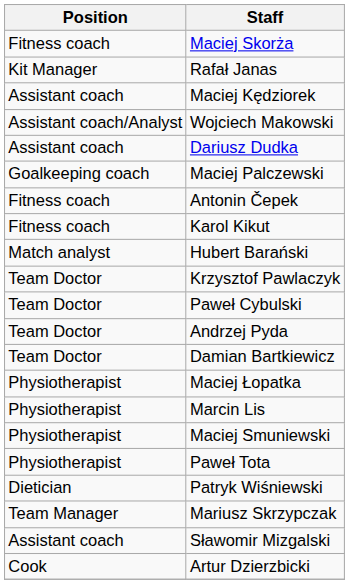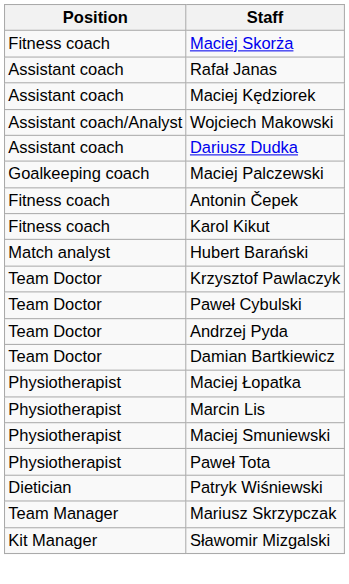 <table class="wikitable">
 <tr>
 <th>Position</th>
 <th>Staff</th>
 </tr>
 <tr>
 <td>Fitness coach</td>
 <td> <a href='#'>Maciej Skorża</a></td>
 </tr>
 <tr>
-<td>Kit Manager</td>
+<td>Assistant coach</td>
 <td> Rafał Janas</td>
 </tr>
 <tr>
 <td>Assistant coach</td>
 <td> Maciej Kędziorek</td>
 </tr>
 <tr>
 <td>Assistant coach/Analyst</td>
 <td> Wojciech Makowski</td>
 </tr>
 <tr>
 <td>Assistant coach</td>
 <td> <a href='#'>Dariusz Dudka</a></td>
 </tr>
 <tr>
 <td>Goalkeeping coach</td>
 <td> Maciej Palczewski</td>
 </tr>
 <tr>
 <td>Fitness coach</td>
 <td> Antonin Čepek</td>
 </tr>
 <tr>
 <td>Fitness coach</td>
 <td> Karol Kikut</td>
 </tr>
 <tr>
 <td>Match analyst</td>
 <td> Hubert Barański</td>
 </tr>
 <tr>
 <td>Team Doctor</td>
 <td> Krzysztof Pawlaczyk</td>
 </tr>
 <tr>
 <td>Team Doctor</td>
 <td> Paweł Cybulski</td>
 </tr>
 <tr>
 <td>Team Doctor</td>
 <td> Andrzej Pyda</td>
 </tr>
 <tr>
 <td>Team Doctor</td>
 <td> Damian Bartkiewicz</td>
 </tr>
 <tr>
 <td>Physiotherapist</td>
 <td> Maciej Łopatka</td>
 </tr>
 <tr>
 <td>Physiotherapist</td>
 <td> Marcin Lis</td>
 </tr>
 <tr>
 <td>Physiotherapist</td>
 <td> Maciej Smuniewski</td>
 </tr>
 <tr>
 <td>Physiotherapist</td>
 <td> Paweł Tota</td>
 </tr>
 <tr>
 <td>Dietician</td>
 <td> Patryk Wiśniewski</td>
 </tr>
 <tr>
 <td>Team Manager</td>
 <td> Mariusz Skrzypczak</td>
 </tr>
 <tr>
-<td>Assistant coach</td>
+<td>Kit Manager</td>
 <td> Sławomir Mizgalski</td>
-</tr>
-<tr>
-<td>Cook</td>
-<td> Artur Dzierzbicki</td>
 </tr>
 <tr>
 </tr>
 </table>
